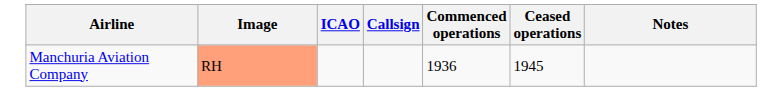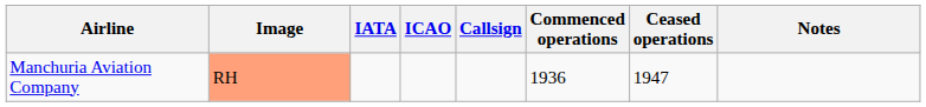 <table class="wikitable sortable" style="border-collapse:collapse; margin:auto;" border="1" cellpadding="3">
 <tr valign="middle">
 <th style="width:175px;">Airline</th>
 <th style="width:120px;">Image</th>
+<th><a href='#'>IATA</a></th>
 <th><a href='#'>ICAO</a></th>
 <th><a href='#'>Callsign</a></th>
 <th>Commenced<br>operations</th>
 <th>Ceased<br>operations</th>
 <th style="width:175px;">Notes</th>
 </tr>
 <tr>
 <td><a href='#'>Manchuria Aviation Company</a></td>
 <td style="background: lightsalmon;">RH</td>
 <td></td>
 <td></td>
+<td></td>
 <td>1936</td>
-<td>1945</td>
+<td>1947</td>
 <td></td>
 </tr>
 </table>
